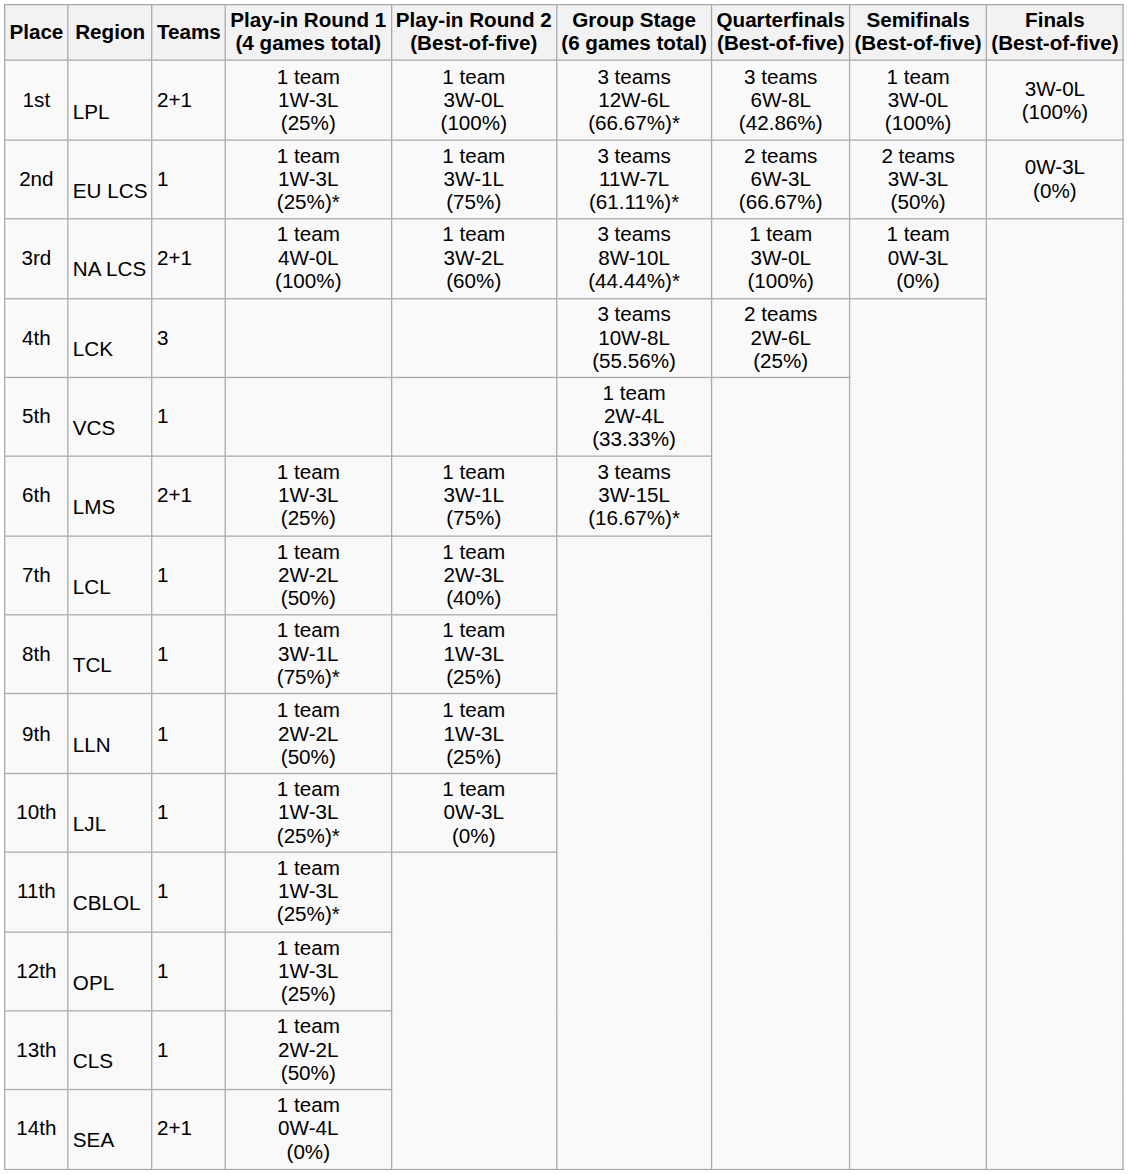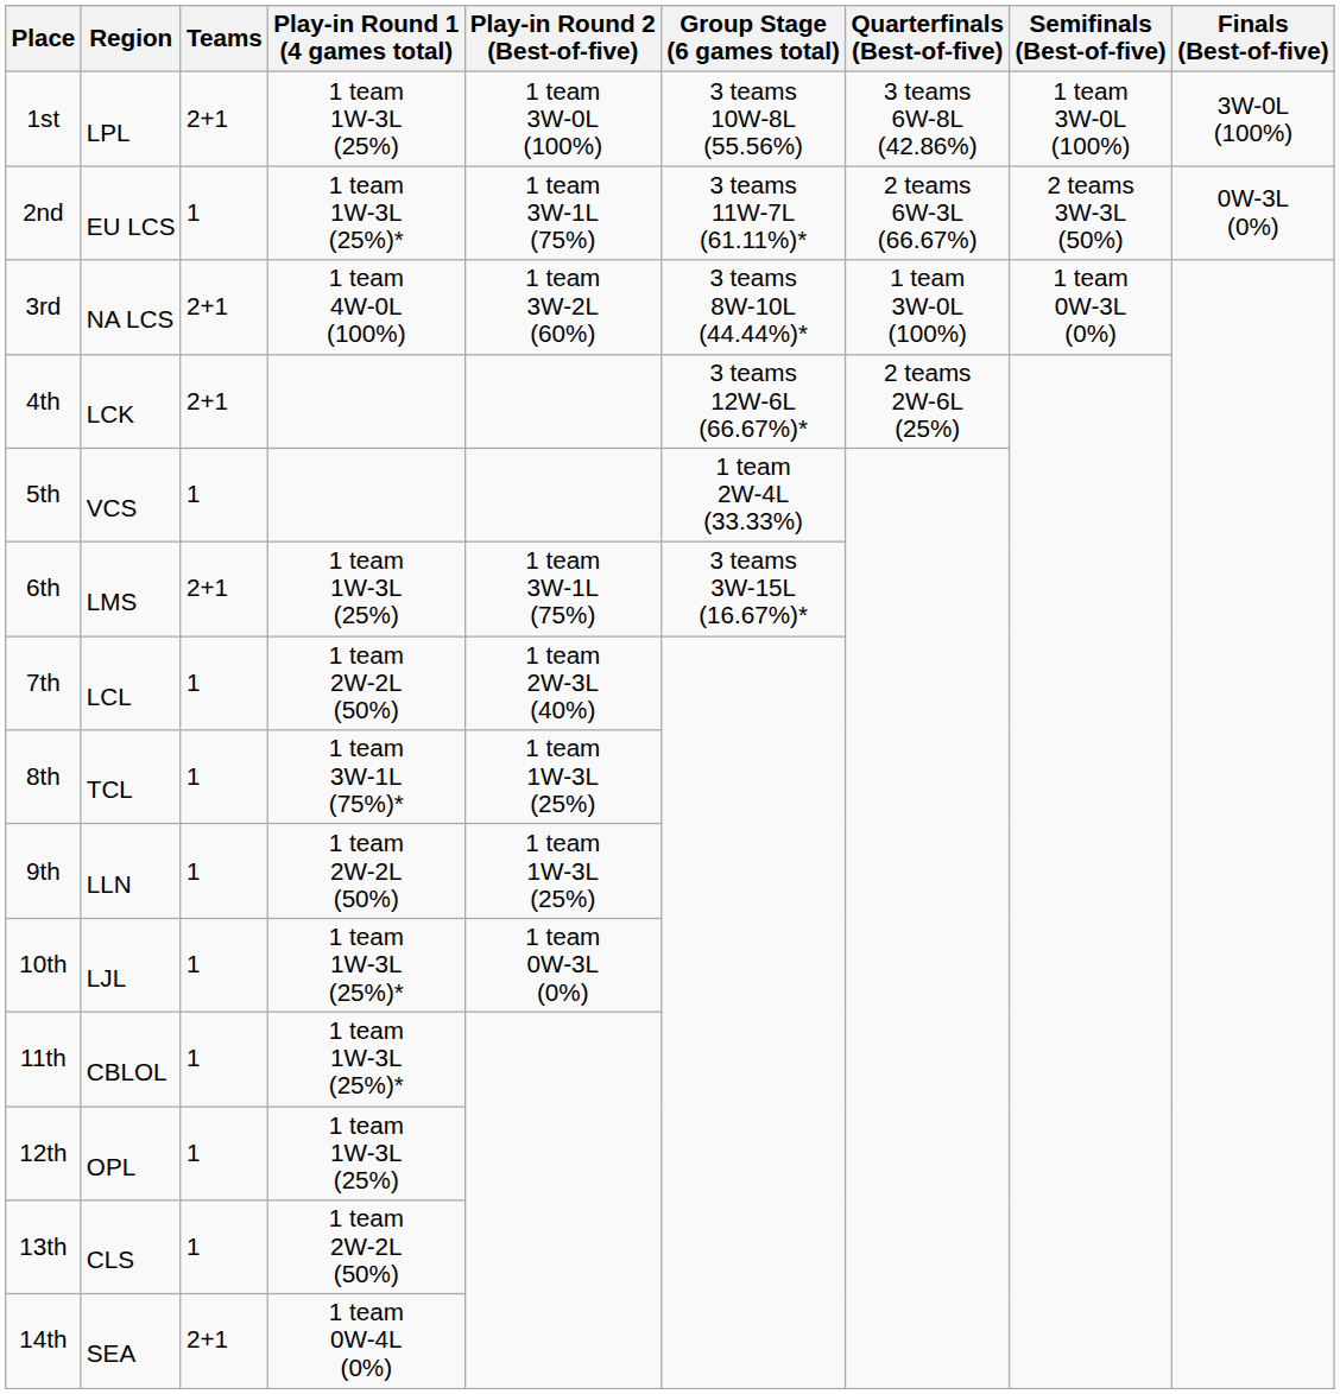 <table class="wikitable" style="text-align: center;">
 <tr>
 <th>Place</th>
 <th>Region</th>
 <th>Teams</th>
 <th title="Play-in Stage round 1">Play-in Round 1<br>(4 games total)</th>
 <th title="Play-in Stage round 2">Play-in Round 2<br>(Best-of-five)</th>
 <th>Group Stage<br>(6 games total)</th>
 <th>Quarterfinals<br>(Best-of-five)</th>
 <th>Semifinals<br>(Best-of-five)</th>
 <th>Finals<br>(Best-of-five)</th>
 </tr>
 <tr>
 <td>1st</td>
 <td style="text-align: left;"><br>LPL</td>
 <td style="text-align: left;">2+1</td>
 <td>1 team<br>1W-3L<br>(25%)</td>
 <td>1 team<br>3W-0L<br>(100%)</td>
-<td>3 teams<br>12W-6L<br>(66.67%)*</td>
+<td>3 teams<br>10W-8L<br>(55.56%)</td>
 <td>3 teams<br>6W-8L<br>(42.86%)</td>
 <td>1 team<br>3W-0L<br>(100%)</td>
 <td>3W-0L<br>(100%)</td>
 </tr>
 <tr>
 <td>2nd</td>
 <td style="text-align: left;"><br>EU LCS</td>
 <td style="text-align: left;">1</td>
 <td>1 team<br>1W-3L<br>(25%)*</td>
 <td>1 team<br>3W-1L<br>(75%)</td>
 <td>3 teams<br>11W-7L<br>(61.11%)*</td>
 <td>2 teams<br>6W-3L<br>(66.67%)</td>
 <td>2 teams<br>3W-3L<br>(50%)</td>
 <td>0W-3L<br>(0%)</td>
 </tr>
 <tr>
 <td>3rd</td>
 <td style="text-align: left;"><br>NA LCS</td>
 <td style="text-align: left;">2+1</td>
 <td>1 team<br>4W-0L<br>(100%)</td>
 <td>1 team<br>3W-2L<br>(60%)</td>
 <td>3 teams<br>8W-10L<br>(44.44%)*</td>
 <td>1 team<br>3W-0L<br>(100%)</td>
 <td>1 team<br>0W-3L<br>(0%)</td>
 <td rowspan="12"></td>
 </tr>
 <tr>
 <td>4th</td>
 <td style="text-align: left;"><br>LCK</td>
-<td style="text-align: left;">3</td>
+<td style="text-align: left;">2+1</td>
 <td></td>
 <td></td>
-<td>3 teams<br>10W-8L<br>(55.56%)</td>
+<td>3 teams<br>12W-6L<br>(66.67%)*</td>
 <td>2 teams<br>2W-6L<br>(25%)</td>
 <td rowspan="11"></td>
 </tr>
 <tr>
 <td>5th</td>
 <td style="text-align: left;"><br>VCS</td>
 <td style="text-align: left;">1</td>
 <td></td>
 <td></td>
 <td>1 team<br>2W-4L<br>(33.33%)</td>
 <td rowspan="10"></td>
 </tr>
 <tr>
 <td>6th</td>
 <td style="text-align: left;"><br>LMS</td>
 <td style="text-align: left;">2+1</td>
 <td>1 team<br>1W-3L<br>(25%)</td>
 <td>1 team<br>3W-1L<br>(75%)</td>
 <td>3 teams<br>3W-15L<br>(16.67%)*</td>
 </tr>
 <tr>
 <td>7th</td>
 <td style="text-align: left;"><br>LCL</td>
 <td style="text-align: left;">1</td>
 <td>1 team<br>2W-2L<br>(50%)</td>
 <td>1 team<br>2W-3L<br>(40%)</td>
 <td rowspan="8"></td>
 </tr>
 <tr>
 <td>8th</td>
 <td style="text-align: left;"><br>TCL</td>
 <td style="text-align: left;">1</td>
 <td>1 team<br>3W-1L<br>(75%)*</td>
 <td>1 team<br>1W-3L<br>(25%)</td>
 </tr>
 <tr>
 <td>9th</td>
 <td style="text-align: left;"><br>LLN</td>
 <td style="text-align: left;">1</td>
 <td>1 team<br>2W-2L<br>(50%)</td>
 <td>1 team<br>1W-3L<br>(25%)</td>
 </tr>
 <tr>
 <td>10th</td>
 <td style="text-align: left;"><br>LJL</td>
 <td style="text-align: left;">1</td>
 <td>1 team<br>1W-3L<br>(25%)*</td>
 <td>1 team<br>0W-3L<br>(0%)</td>
 </tr>
 <tr>
 <td>11th</td>
 <td style="text-align: left;"><br>CBLOL</td>
 <td style="text-align: left;">1</td>
 <td>1 team<br>1W-3L<br>(25%)*</td>
 <td rowspan="4"></td>
 </tr>
 <tr>
 <td>12th</td>
 <td style="text-align: left;"><br>OPL</td>
 <td style="text-align: left;">1</td>
 <td>1 team<br>1W-3L<br>(25%)</td>
 </tr>
 <tr>
 <td>13th</td>
 <td style="text-align: left;"><br>CLS</td>
 <td style="text-align: left;">1</td>
 <td>1 team<br>2W-2L<br>(50%)</td>
 </tr>
 <tr>
 <td>14th</td>
 <td style="text-align: left;"><br>SEA</td>
 <td style="text-align: left;">2+1</td>
 <td>1 team<br>0W-4L<br>(0%)</td>
 </tr>
 </table>
